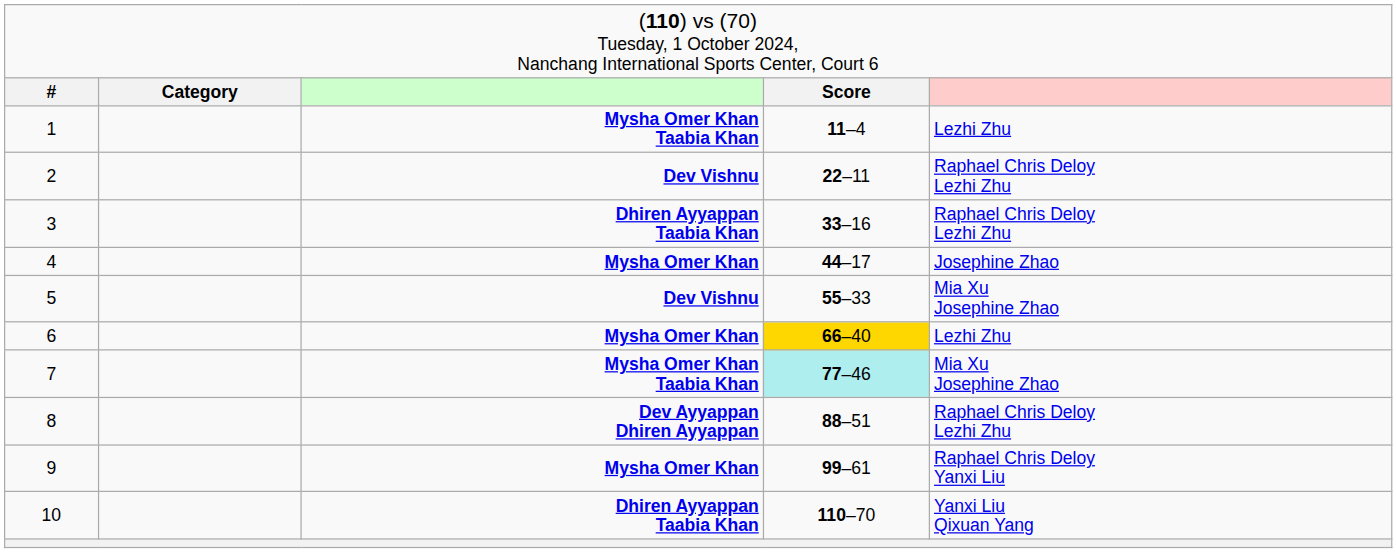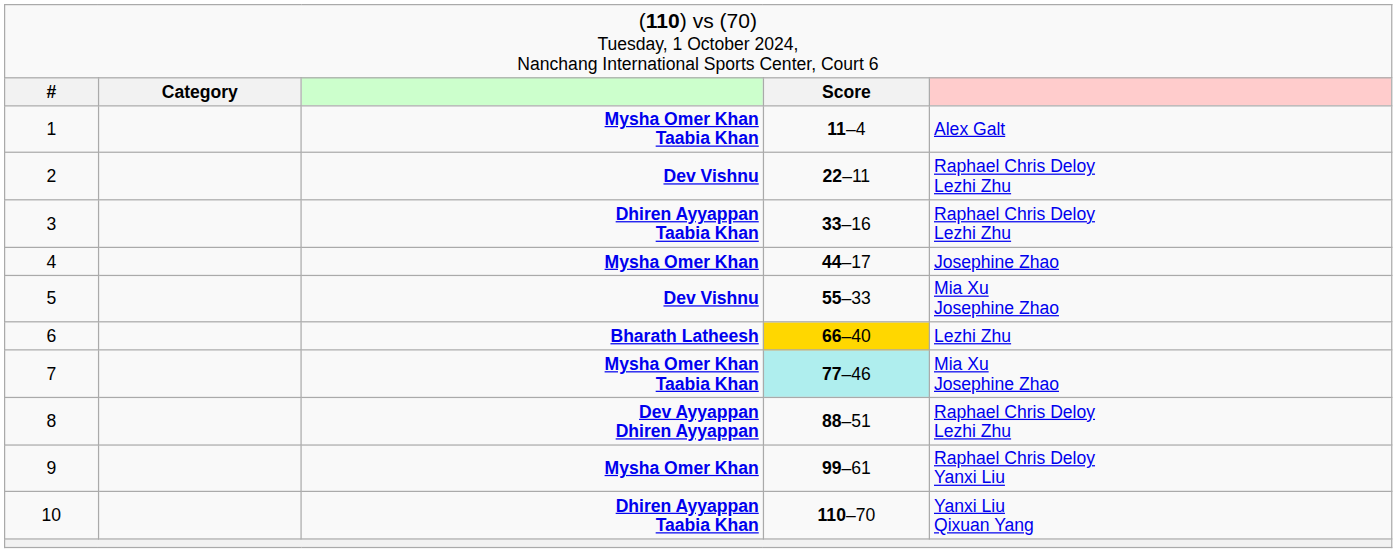 <table class="wikitable mw-collapsible mw-collapsed" style="font-size:90%; text-align:center" width="90%">
 <tr>
 <td colspan="5"><big>(<strong>110</strong>) <strong></strong> vs  (70)</big><br>Tuesday, 1 October 2024, <br>Nanchang International Sports Center, Court 6</td>
 </tr>
 <tr>
 <th width="25">#</th>
 <th width="50">Category</th>
 <th style="background-color:#CCFFCC" width="150"></th>
 <th width="50">Score<br></th>
 <th style="background-color:#FFCCCC" width="150"></th>
 </tr>
 <tr>
 <td>1</td>
 <td></td>
 <td align="right"><strong><a href='#'>Mysha Omer Khan</a> <br><a href='#'>Taabia Khan</a> </strong></td>
 <td><strong>11</strong>–4<br></td>
-<td align="left"> <a href='#'>Lezhi Zhu</a></td>
+<td align="left"> <a href='#'>Alex Galt</a></td>
 </tr>
 <tr>
 <td>2</td>
 <td></td>
 <td align="right"><strong><a href='#'>Dev Vishnu</a> </strong></td>
 <td><strong>22</strong>–11<br></td>
 <td align="left"> <a href='#'>Raphael Chris Deloy</a><br> <a href='#'>Lezhi Zhu</a></td>
 </tr>
 <tr>
 <td>3</td>
 <td></td>
 <td align="right"><strong><a href='#'>Dhiren Ayyappan</a> <br><a href='#'>Taabia Khan</a> </strong></td>
 <td><strong>33</strong>–16<br></td>
 <td align="left"> <a href='#'>Raphael Chris Deloy</a><br> <a href='#'>Lezhi Zhu</a></td>
 </tr>
 <tr>
 <td>4</td>
 <td></td>
 <td align="right"><strong><a href='#'>Mysha Omer Khan</a> </strong></td>
 <td><strong>44</strong>–17<br></td>
 <td align="left"> <a href='#'>Josephine Zhao</a></td>
 </tr>
 <tr>
 <td>5</td>
 <td></td>
 <td align="right"><strong><a href='#'>Dev Vishnu</a> </strong></td>
 <td><strong>55</strong>–33<br></td>
 <td align="left"> <a href='#'>Mia Xu</a><br> <a href='#'>Josephine Zhao</a></td>
 </tr>
 <tr>
 <td>6</td>
 <td></td>
-<td align="right"><strong><a href='#'>Mysha Omer Khan</a> </strong></td>
+<td align="right"><strong><a href='#'>Bharath Latheesh</a> </strong></td>
 <td style="background: gold;"><strong>66</strong>–40<br></td>
 <td align="left"> <a href='#'>Lezhi Zhu</a></td>
 </tr>
 <tr>
 <td>7</td>
 <td></td>
 <td align="right"><strong><a href='#'>Mysha Omer Khan</a> <br><a href='#'>Taabia Khan</a> </strong></td>
 <td style="background: paleturquoise;"><strong>77</strong>–46<br></td>
 <td align="left"> <a href='#'>Mia Xu</a><br> <a href='#'>Josephine Zhao</a></td>
 </tr>
 <tr>
 <td>8</td>
 <td></td>
 <td align="right"><strong><a href='#'>Dev Ayyappan</a> <br><a href='#'>Dhiren Ayyappan</a> </strong></td>
 <td><strong>88</strong>–51<br></td>
 <td align="left"> <a href='#'>Raphael Chris Deloy</a><br> <a href='#'>Lezhi Zhu</a></td>
 </tr>
 <tr>
 <td>9</td>
 <td></td>
 <td align="right"><strong><a href='#'>Mysha Omer Khan</a> </strong></td>
 <td><strong>99</strong>–61<br></td>
 <td align="left"> <a href='#'>Raphael Chris Deloy</a><br> <a href='#'>Yanxi Liu</a></td>
 </tr>
 <tr>
 <td>10</td>
 <td></td>
 <td align="right"><strong><a href='#'>Dhiren Ayyappan</a> <br><a href='#'>Taabia Khan</a> </strong></td>
 <td><strong>110</strong>–70<br></td>
 <td align="left"> <a href='#'>Yanxi Liu</a><br> <a href='#'>Qixuan Yang</a></td>
 </tr>
 <tr>
 <th colspan="5"></th>
 </tr>
 </table>
